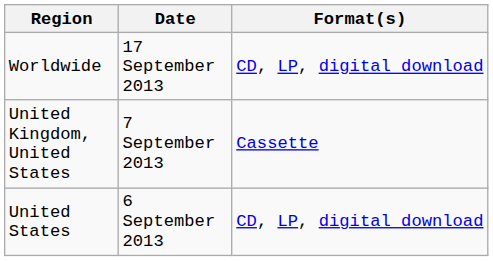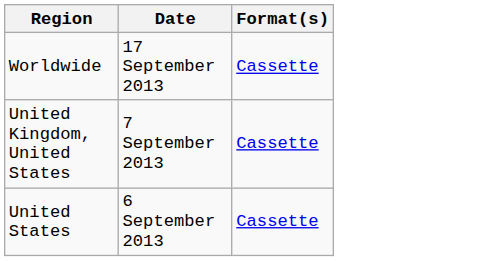 <table class="wikitable sortable">
 <tr>
 <th style="width:80px;">Region</th>
 <th style="width:80px;">Date</th>
 <th>Format(s)</th>
 </tr>
 <tr>
 <td>Worldwide</td>
 <td rowspan=1>17 September 2013</td>
-<td rowspan=1><a href='#'>CD</a>, <a href='#'>LP</a>, <a href='#'>digital download</a></td>
+<td rowspan=1><a href='#'>Cassette</a></td>
 </tr>
 <tr>
 <td>United Kingdom, United States</td>
 <td rowspan=1>7 September 2013</td>
 <td rowspan=1><a href='#'>Cassette</a></td>
 </tr>
 <tr>
 <td>United States</td>
 <td rowspan=1>6 September 2013</td>
-<td rowspan=1><a href='#'>CD</a>, <a href='#'>LP</a>, <a href='#'>digital download</a></td>
+<td rowspan=1><a href='#'>Cassette</a></td>
 </tr>
 </table>
